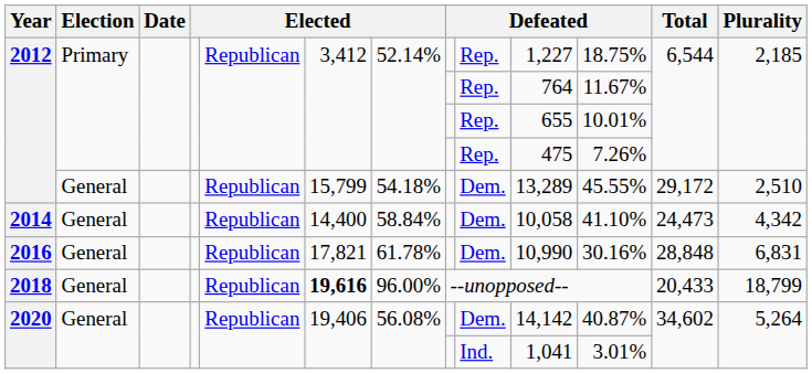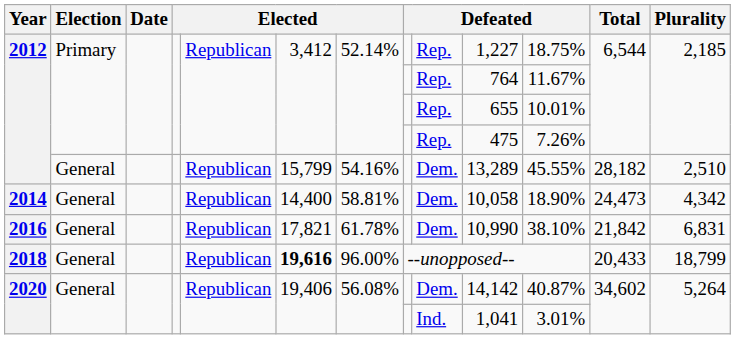 <table class=wikitable>
 <tr>
 <th>Year</th>
 <th>Election</th>
 <th>Date</th>
 <th ! colspan="4">Elected</th>
 <th ! colspan="4">Defeated</th>
 <th>Total</th>
 <th>Plurality</th>
 </tr>
 <tr>
 <th rowspan="5" valign="top"><a href='#'>2012</a></th>
 <td rowspan="4" valign="top">Primary</td>
 <td rowspan="4" valign="top"></td>
 <td rowspan="4" valign="top"></td>
 <td rowspan="4" valign="top" ><a href='#'>Republican</a></td>
 <td rowspan="4" valign="top" align="right">3,412</td>
 <td rowspan="4" valign="top" align="right">52.14%</td>
 <td valign="top"></td>
 <td valign="top" ><a href='#'>Rep.</a></td>
 <td valign="top" align="right">1,227</td>
 <td valign="top" align="right">18.75%</td>
 <td rowspan="4" valign="top" align="right">6,544</td>
 <td rowspan="4" valign="top" align="right">2,185</td>
 </tr>
 <tr>
 <td valign="top"></td>
 <td valign="top" ><a href='#'>Rep.</a></td>
 <td valign="top" align="right">764</td>
 <td valign="top" align="right">11.67%</td>
 </tr>
 <tr>
 <td valign="top"></td>
 <td valign="top" ><a href='#'>Rep.</a></td>
 <td valign="top" align="right">655</td>
 <td valign="top" align="right">10.01%</td>
 </tr>
 <tr>
 <td valign="top"></td>
 <td valign="top" ><a href='#'>Rep.</a></td>
 <td valign="top" align="right">475</td>
 <td valign="top" align="right">7.26%</td>
 </tr>
 <tr>
 <td valign="top">General</td>
 <td valign="top"></td>
 <td valign="top"></td>
 <td valign="top" ><a href='#'>Republican</a></td>
 <td valign="top" align="right">15,799</td>
-<td valign="top" align="right">54.18%</td>
+<td valign="top" align="right">54.16%</td>
 <td valign="top"></td>
 <td valign="top" ><a href='#'>Dem.</a></td>
 <td valign="top" align="right">13,289</td>
 <td valign="top" align="right">45.55%</td>
-<td valign="top" align="right">29,172</td>
+<td valign="top" align="right">28,182</td>
 <td valign="top" align="right">2,510</td>
 </tr>
 <tr>
 <th valign="top"><a href='#'>2014</a></th>
 <td valign="top">General</td>
 <td valign="top"></td>
 <td valign="top"></td>
 <td valign="top" ><a href='#'>Republican</a></td>
 <td valign="top" align="right">14,400</td>
-<td valign="top" align="right">58.84%</td>
+<td valign="top" align="right">58.81%</td>
 <td valign="top"></td>
 <td valign="top" ><a href='#'>Dem.</a></td>
 <td valign="top" align="right">10,058</td>
-<td valign="top" align="right">41.10%</td>
+<td valign="top" align="right">18.90%</td>
 <td valign="top" align="right">24,473</td>
 <td valign="top" align="right">4,342</td>
 </tr>
 <tr>
 <th valign="top"><a href='#'>2016</a></th>
 <td valign="top">General</td>
 <td valign="top"></td>
 <td valign="top"></td>
 <td valign="top" ><a href='#'>Republican</a></td>
 <td valign="top" align="right">17,821</td>
 <td valign="top" align="right">61.78%</td>
 <td valign="top"></td>
 <td valign="top" ><a href='#'>Dem.</a></td>
 <td valign="top" align="right">10,990</td>
-<td valign="top" align="right">30.16%</td>
-<td valign="top" align="right">28,848</td>
+<td valign="top" align="right">38.10%</td>
+<td valign="top" align="right">21,842</td>
 <td valign="top" align="right">6,831</td>
 </tr>
 <tr>
 <th valign="top"><a href='#'>2018</a></th>
 <td valign="top">General</td>
 <td valign="top"></td>
 <td valign="top"></td>
 <td valign="top" ><a href='#'>Republican</a></td>
 <td valign="top" align="right"><strong>19,616</strong></td>
 <td valign="top" align="right">96.00%</td>
 <td valign="top" colspan="4">--<em>unopposed--</em></td>
 <td valign="top" align="right">20,433</td>
 <td valign="top" align="right">18,799</td>
 </tr>
 <tr>
 <th rowspan="2" valign="top"><a href='#'>2020</a></th>
 <td rowspan="2" valign="top">General</td>
 <td rowspan="2" valign="top"></td>
 <td rowspan="2" valign="top"></td>
 <td rowspan="2" valign="top" ><a href='#'>Republican</a></td>
 <td rowspan="2" valign="top" align="right">19,406</td>
 <td rowspan="2" valign="top" align="right">56.08%</td>
 <td valign="top"></td>
 <td valign="top" ><a href='#'>Dem.</a></td>
 <td valign="top" align="right">14,142</td>
 <td valign="top" align="right">40.87%</td>
 <td rowspan="2" valign="top" align="right">34,602</td>
 <td rowspan="2" valign="top" align="right">5,264</td>
 </tr>
 <tr>
 <td valign="top"></td>
 <td valign="top" ><a href='#'>Ind.</a></td>
 <td valign="top" align="right">1,041</td>
 <td valign="top" align="right">3.01%</td>
 </tr>
 </table>
